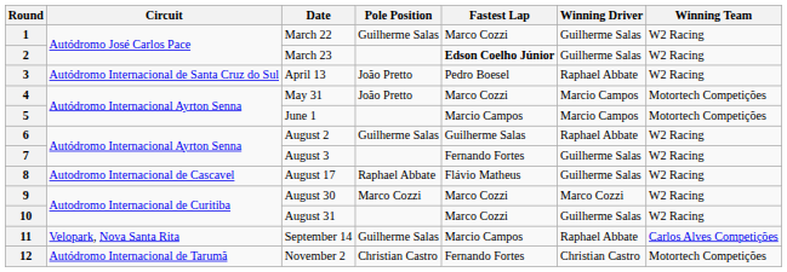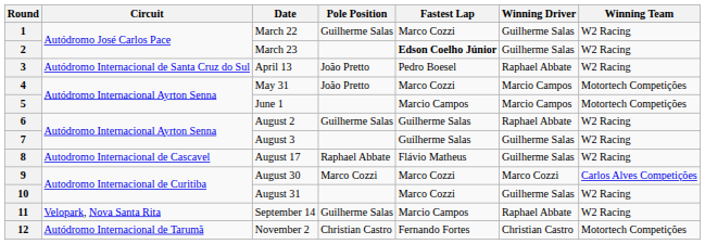 <table class="wikitable" style="font-size: 85%;">
 <tr>
 <th>Round</th>
 <th>Circuit</th>
 <th>Date</th>
 <th>Pole Position</th>
 <th>Fastest Lap</th>
 <th>Winning Driver</th>
 <th>Winning Team</th>
 </tr>
 <tr>
 <th>1</th>
 <td rowspan=2><a href='#'>Autódromo José Carlos Pace</a></td>
 <td>March 22</td>
 <td>Guilherme Salas</td>
 <td>Marco Cozzi</td>
 <td>Guilherme Salas</td>
 <td>W2 Racing</td>
 </tr>
 <tr>
 <th>2</th>
 <td>March 23</td>
 <td></td>
 <td><strong>Edson Coelho Júnior</strong></td>
 <td>Guilherme Salas</td>
 <td>W2 Racing</td>
 </tr>
 <tr>
 <th>3</th>
 <td><a href='#'>Autódromo Internacional de Santa Cruz do Sul</a></td>
 <td>April 13</td>
 <td>João Pretto</td>
 <td>Pedro Boesel</td>
 <td>Raphael Abbate</td>
 <td>W2 Racing</td>
 </tr>
 <tr>
 <th>4</th>
 <td rowspan=2><a href='#'>Autódromo Internacional Ayrton Senna</a></td>
 <td>May 31</td>
 <td>João Pretto</td>
 <td>Marco Cozzi</td>
 <td>Marcio Campos</td>
 <td>Motortech Competições</td>
 </tr>
 <tr>
 <th>5</th>
 <td>June 1</td>
 <td></td>
 <td>Marcio Campos</td>
 <td>Marcio Campos</td>
 <td>Motortech Competições</td>
 </tr>
 <tr>
 <th>6</th>
 <td rowspan=2><a href='#'>Autódromo Internacional Ayrton Senna</a></td>
 <td>August 2</td>
 <td>Guilherme Salas</td>
 <td>Guilherme Salas</td>
 <td>Raphael Abbate</td>
 <td>W2 Racing</td>
 </tr>
 <tr>
 <th>7</th>
 <td>August 3</td>
 <td></td>
-<td>Fernando Fortes</td>
+<td>Guilherme Salas</td>
 <td>Guilherme Salas</td>
 <td>W2 Racing</td>
 </tr>
 <tr>
 <th>8</th>
 <td><a href='#'>Autodromo Internacional de Cascavel</a></td>
 <td>August 17</td>
 <td>Raphael Abbate</td>
 <td>Flávio Matheus</td>
 <td>Guilherme Salas</td>
 <td>W2 Racing</td>
 </tr>
 <tr>
 <th>9</th>
 <td rowspan=2><a href='#'>Autodromo Internacional de Curitiba</a></td>
 <td>August 30</td>
 <td>Marco Cozzi</td>
 <td>Marco Cozzi</td>
 <td>Marco Cozzi</td>
-<td>W2 Racing</td>
+<td><a href='#'>Carlos Alves Competições</a></td>
 </tr>
 <tr>
 <th>10</th>
 <td>August 31</td>
 <td></td>
 <td>Marco Cozzi</td>
 <td>Guilherme Salas</td>
 <td>W2 Racing</td>
 </tr>
 <tr>
 <th>11</th>
 <td><a href='#'>Velopark</a>, <a href='#'>Nova Santa Rita</a></td>
 <td>September 14</td>
 <td>Guilherme Salas</td>
 <td>Marcio Campos</td>
 <td>Raphael Abbate</td>
-<td><a href='#'>Carlos Alves Competições</a></td>
+<td>W2 Racing</td>
 </tr>
 <tr>
 <th>12</th>
 <td><a href='#'>Autódromo Internacional de Tarumã</a></td>
 <td>November 2</td>
 <td>Christian Castro</td>
 <td>Fernando Fortes</td>
 <td>Christian Castro</td>
 <td>Motortech Competições</td>
 </tr>
 </table>
